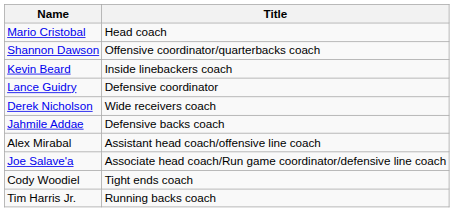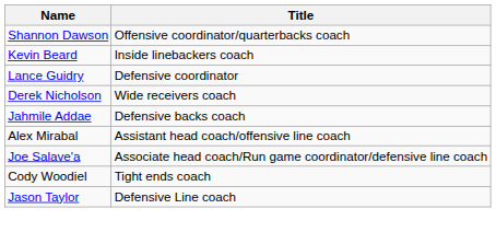 <table class="wikitable" border="1" style="font-size:90%;">
 <tr>
 <th>Name</th>
 <th>Title</th>
-</tr>
-<tr>
-<td><a href='#'>Mario Cristobal</a></td>
-<td>Head coach</td>
 </tr>
 <tr>
 <td><a href='#'>Shannon Dawson</a></td>
 <td>Offensive coordinator/quarterbacks coach</td>
 </tr>
 <tr>
 <td><a href='#'>Kevin Beard</a></td>
 <td>Inside linebackers coach</td>
 </tr>
 <tr>
 <td><a href='#'>Lance Guidry</a></td>
 <td>Defensive coordinator</td>
 </tr>
 <tr>
 <td><a href='#'>Derek Nicholson</a></td>
 <td>Wide receivers coach</td>
 </tr>
 <tr>
 <td><a href='#'>Jahmile Addae</a></td>
 <td>Defensive backs coach</td>
 </tr>
 <tr>
 <td>Alex Mirabal</td>
 <td>Assistant head coach/offensive line coach</td>
 </tr>
 <tr>
 <td><a href='#'>Joe Salave'a</a></td>
 <td>Associate head coach/Run game coordinator/defensive line coach</td>
 </tr>
 <tr>
 <td>Cody Woodiel</td>
 <td>Tight ends coach</td>
 </tr>
 <tr>
-<td>Tim Harris Jr.</td>
-<td>Running backs coach</td>
+<td><a href='#'>Jason Taylor</a></td>
+<td>Defensive Line coach</td>
 </tr>
 </table>
